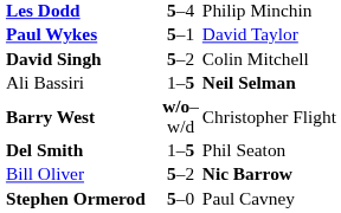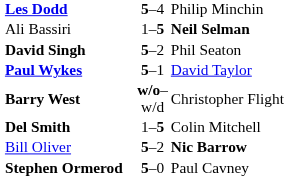 <table width="50%" cellspacing="1">
 <tr>
 <th width=45%></th>
 <th width=10%></th>
 <th width=45%></th>
 </tr>
 <tr>
 <td> <strong><a href='#'>Les Dodd</a></strong></td>
 <td align="center"><strong>5</strong>–4</td>
 <td> Philip Minchin</td>
 </tr>
 <tr>
-<td> <strong><a href='#'>Paul Wykes</a></strong></td>
-<td align="center"><strong>5</strong>–1</td>
-<td> <a href='#'>David Taylor</a></td>
+<td> Ali Bassiri</td>
+<td align="center">1–<strong>5</strong></td>
+<td> <strong>Neil Selman</strong></td>
 </tr>
 <tr>
 <td> <strong>David Singh</strong></td>
 <td align="center"><strong>5</strong>–2</td>
-<td> Colin Mitchell</td>
+<td> Phil Seaton</td>
 </tr>
 <tr>
-<td> Ali Bassiri</td>
-<td align="center">1–<strong>5</strong></td>
-<td> <strong>Neil Selman</strong></td>
+<td> <strong><a href='#'>Paul Wykes</a></strong></td>
+<td align="center"><strong>5</strong>–1</td>
+<td> <a href='#'>David Taylor</a></td>
 </tr>
 <tr>
 <td> <strong>Barry West</strong></td>
 <td align="center"><strong>w/o</strong>–w/d</td>
 <td> Christopher Flight</td>
 </tr>
 <tr>
 <td> <strong>Del Smith</strong></td>
 <td align="center">1–<strong>5</strong></td>
-<td> Phil Seaton</td>
+<td> Colin Mitchell</td>
 </tr>
 <tr>
 <td> <a href='#'>Bill Oliver</a></td>
 <td align="center"><strong>5</strong>–2</td>
 <td> <strong>Nic Barrow</strong></td>
 </tr>
 <tr>
 <td> <strong>Stephen Ormerod</strong></td>
 <td align="center"><strong>5</strong>–0</td>
 <td> Paul Cavney</td>
 </tr>
 <tr>
 </tr>
 </table>
